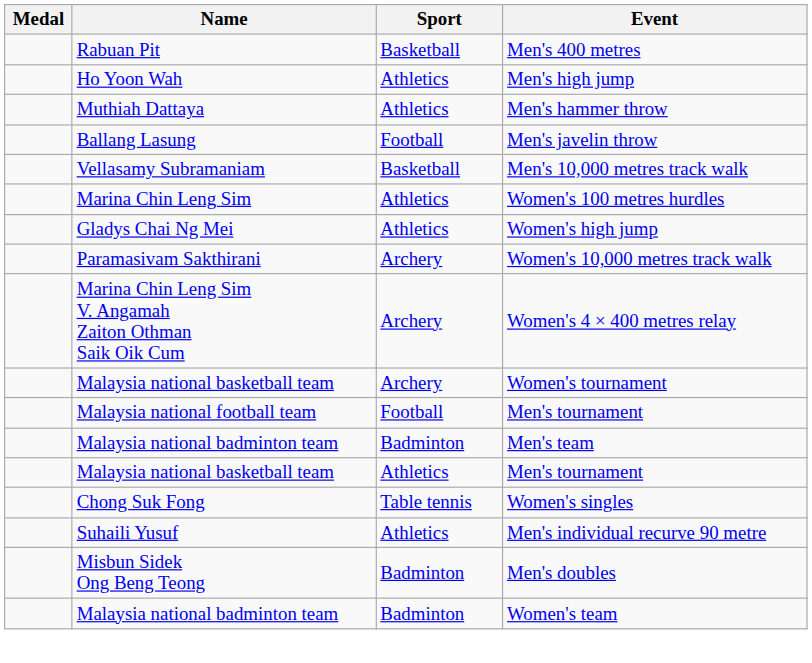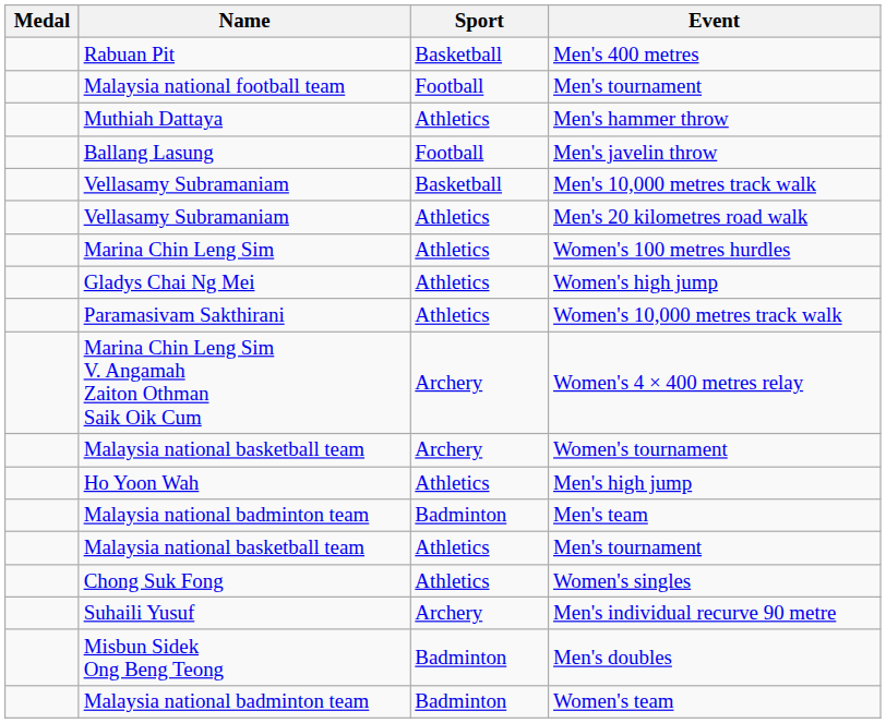 <table class="wikitable sortable" style="font-size:100%">
 <tr>
 <th width="50">Medal</th>
 <th width="250">Name</th>
 <th width="100">Sport</th>
 <th width="250">Event</th>
 </tr>
 <tr>
 <td></td>
 <td><a href='#'>Rabuan Pit</a></td>
 <td><a href='#'>Basketball</a></td>
 <td><a href='#'>Men's 400 metres</a></td>
 </tr>
 <tr>
 <td></td>
-<td><a href='#'>Ho Yoon Wah</a></td>
-<td><a href='#'>Athletics</a></td>
-<td><a href='#'>Men's high jump</a></td>
+<td><a href='#'>Malaysia national football team</a><br></td>
+<td><a href='#'>Football</a></td>
+<td><a href='#'>Men's tournament</a></td>
 </tr>
 <tr>
 <td></td>
 <td><a href='#'>Muthiah Dattaya</a></td>
 <td><a href='#'>Athletics</a></td>
 <td><a href='#'>Men's hammer throw</a></td>
 </tr>
 <tr>
 <td></td>
 <td><a href='#'>Ballang Lasung</a></td>
 <td><a href='#'>Football</a></td>
 <td><a href='#'>Men's javelin throw</a></td>
 </tr>
 <tr>
 <td></td>
 <td><a href='#'>Vellasamy Subramaniam</a></td>
 <td><a href='#'>Basketball</a></td>
 <td><a href='#'>Men's 10,000 metres track walk</a></td>
 </tr>
 <tr>
 <td></td>
+<td><a href='#'>Vellasamy Subramaniam</a></td>
+<td><a href='#'>Athletics</a></td>
+<td><a href='#'>Men's 20 kilometres road walk</a></td>
+</tr>
+<tr>
+<td></td>
 <td><a href='#'>Marina Chin Leng Sim</a></td>
 <td><a href='#'>Athletics</a></td>
 <td><a href='#'>Women's 100 metres hurdles</a></td>
 </tr>
 <tr>
 <td></td>
 <td><a href='#'>Gladys Chai Ng Mei</a></td>
 <td><a href='#'>Athletics</a></td>
 <td><a href='#'>Women's high jump</a></td>
 </tr>
 <tr>
 <td></td>
 <td><a href='#'>Paramasivam Sakthirani</a></td>
-<td><a href='#'>Archery</a></td>
+<td><a href='#'>Athletics</a></td>
 <td><a href='#'>Women's 10,000 metres track walk</a></td>
 </tr>
 <tr>
 <td></td>
 <td><a href='#'>Marina Chin Leng Sim</a><br><a href='#'>V. Angamah</a><br><a href='#'>Zaiton Othman</a><br><a href='#'>Saik Oik Cum</a></td>
 <td><a href='#'>Archery</a></td>
 <td><a href='#'>Women's 4 × 400 metres relay</a></td>
 </tr>
 <tr>
 <td></td>
 <td><a href='#'>Malaysia national basketball team</a></td>
 <td><a href='#'>Archery</a></td>
 <td><a href='#'>Women's tournament</a></td>
 </tr>
 <tr>
 <td></td>
-<td><a href='#'>Malaysia national football team</a><br></td>
-<td><a href='#'>Football</a></td>
-<td><a href='#'>Men's tournament</a></td>
+<td><a href='#'>Ho Yoon Wah</a></td>
+<td><a href='#'>Athletics</a></td>
+<td><a href='#'>Men's high jump</a></td>
 </tr>
 <tr>
 <td></td>
 <td><a href='#'>Malaysia national badminton team</a></td>
 <td><a href='#'>Badminton</a></td>
 <td><a href='#'>Men's team</a></td>
 </tr>
 <tr>
 <td></td>
 <td><a href='#'>Malaysia national basketball team</a></td>
 <td><a href='#'>Athletics</a></td>
 <td><a href='#'>Men's tournament</a></td>
 </tr>
 <tr>
 <td></td>
 <td><a href='#'>Chong Suk Fong</a></td>
-<td><a href='#'>Table tennis</a></td>
+<td><a href='#'>Athletics</a></td>
 <td><a href='#'>Women's singles</a></td>
 </tr>
 <tr>
 <td></td>
 <td><a href='#'>Suhaili Yusuf</a></td>
-<td><a href='#'>Athletics</a></td>
+<td><a href='#'>Archery</a></td>
 <td><a href='#'>Men's individual recurve 90 metre</a></td>
 </tr>
 <tr>
 <td></td>
 <td><a href='#'>Misbun Sidek</a><br><a href='#'>Ong Beng Teong</a></td>
 <td><a href='#'>Badminton</a></td>
 <td><a href='#'>Men's doubles</a></td>
 </tr>
 <tr>
 <td></td>
 <td><a href='#'>Malaysia national badminton team</a></td>
 <td><a href='#'>Badminton</a></td>
 <td><a href='#'>Women's team</a></td>
 </tr>
 </table>
